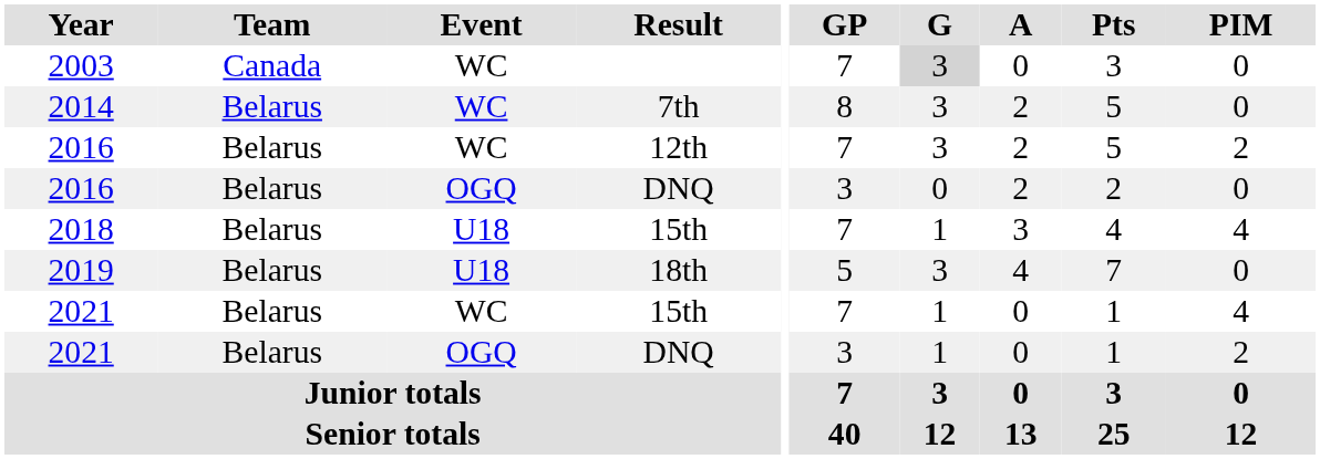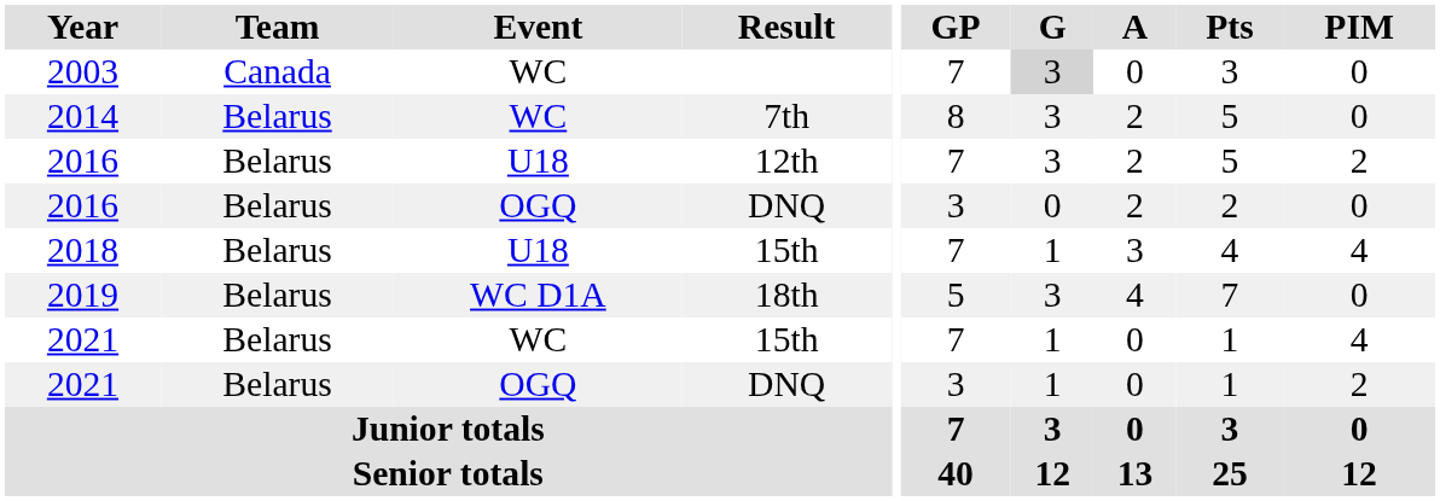 <table border="0" cellpadding="1" cellspacing="0" ID="Table3" style="text-align:center; width:40em">
 <tr ALIGN="center" bgcolor="#e0e0e0">
 <th>Year</th>
 <th>Team</th>
 <th>Event</th>
 <th>Result</th>
 <th rowspan="99" bgcolor="#ffffff"></th>
 <th>GP</th>
 <th>G</th>
 <th>A</th>
 <th>Pts</th>
 <th>PIM</th>
 </tr>
 <tr>
 <td><a href='#'>2003</a></td>
 <td><a href='#'>Canada</a></td>
 <td>WC</td>
 <td></td>
 <td>7</td>
 <td style="background: lightgrey;">3</td>
 <td>0</td>
 <td>3</td>
 <td>0</td>
 </tr>
 <tr bgcolor="#f0f0f0">
 <td><a href='#'>2014</a></td>
 <td><a href='#'>Belarus</a></td>
 <td><a href='#'>WC</a></td>
 <td>7th</td>
 <td>8</td>
 <td>3</td>
 <td>2</td>
 <td>5</td>
 <td>0</td>
 </tr>
 <tr>
 <td><a href='#'>2016</a></td>
 <td>Belarus</td>
-<td>WC</td>
+<td><a href='#'>U18</a></td>
 <td>12th</td>
 <td>7</td>
 <td>3</td>
 <td>2</td>
 <td>5</td>
 <td>2</td>
 </tr>
 <tr bgcolor="#f0f0f0">
 <td><a href='#'>2016</a></td>
 <td>Belarus</td>
 <td><a href='#'>OGQ</a></td>
 <td>DNQ</td>
 <td>3</td>
 <td>0</td>
 <td>2</td>
 <td>2</td>
 <td>0</td>
 </tr>
 <tr>
 <td><a href='#'>2018</a></td>
 <td>Belarus</td>
 <td><a href='#'>U18</a></td>
 <td>15th</td>
 <td>7</td>
 <td>1</td>
 <td>3</td>
 <td>4</td>
 <td>4</td>
 </tr>
 <tr bgcolor="#f0f0f0">
 <td><a href='#'>2019</a></td>
 <td>Belarus</td>
-<td><a href='#'>U18</a></td>
+<td><a href='#'>WC D1A</a></td>
 <td>18th</td>
 <td>5</td>
 <td>3</td>
 <td>4</td>
 <td>7</td>
 <td>0</td>
 </tr>
 <tr>
 <td><a href='#'>2021</a></td>
 <td>Belarus</td>
 <td>WC</td>
 <td>15th</td>
 <td>7</td>
 <td>1</td>
 <td>0</td>
 <td>1</td>
 <td>4</td>
 </tr>
 <tr bgcolor="#f0f0f0">
 <td><a href='#'>2021</a></td>
 <td>Belarus</td>
 <td><a href='#'>OGQ</a></td>
 <td>DNQ</td>
 <td>3</td>
 <td>1</td>
 <td>0</td>
 <td>1</td>
 <td>2</td>
 </tr>
 <tr bgcolor="#e0e0e0">
 <th colspan="4">Junior totals</th>
 <th>7</th>
 <th>3</th>
 <th>0</th>
 <th>3</th>
 <th>0</th>
 </tr>
 <tr bgcolor="#e0e0e0">
 <th colspan="4">Senior totals</th>
 <th>40</th>
 <th>12</th>
 <th>13</th>
 <th>25</th>
 <th>12</th>
 </tr>
 </table>
